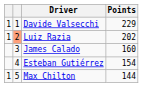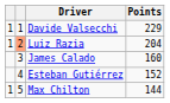 <table class="wikitable" style="font-size: 85%;">
 <tr>
 <th></th>
 <th></th>
 <th>Driver</th>
 <th>Points</th>
 </tr>
 <tr>
 <td align="left"> 1</td>
 <td align="center">1</td>
 <td> <a href='#'>Davide Valsecchi</a></td>
 <td align="right">229</td>
 </tr>
 <tr>
 <td align="left"> 1</td>
 <td align="center" style="background: lightsalmon;">2</td>
 <td> <a href='#'>Luiz Razia</a></td>
-<td align="right">202</td>
+<td align="right">204</td>
 </tr>
 <tr>
 <td align="left"></td>
 <td align="center">3</td>
 <td> <a href='#'>James Calado</a></td>
 <td align="right">160</td>
 </tr>
 <tr>
 <td align="left"></td>
 <td align="center">4</td>
 <td> <a href='#'>Esteban Gutiérrez</a></td>
-<td align="right">154</td>
+<td align="right">152</td>
 </tr>
 <tr>
 <td align="left"> 1</td>
 <td align="center">5</td>
 <td> <a href='#'>Max Chilton</a></td>
 <td align="right">144</td>
 </tr>
 </table>
